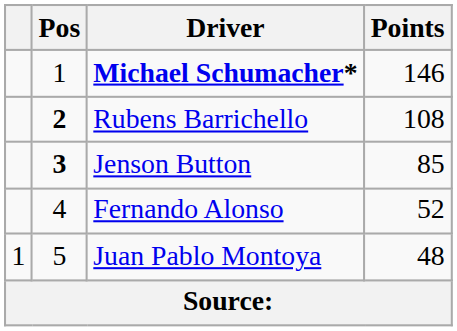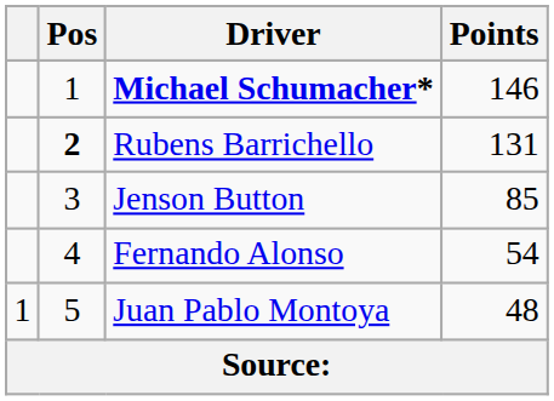 <table class="wikitable" style="font-size: 85%;">
 <tr>
 <th></th>
 <th>Pos</th>
 <th>Driver</th>
 <th>Points</th>
 </tr>
 <tr>
 <td></td>
 <td align="center">1</td>
 <td> <strong><a href='#'>Michael Schumacher</a>*</strong></td>
 <td align="right">146</td>
 </tr>
 <tr>
 <td></td>
 <td align="center"><strong>2</strong></td>
 <td> <a href='#'>Rubens Barrichello</a></td>
-<td align="right">108</td>
+<td align="right">131</td>
 </tr>
 <tr>
 <td></td>
-<td align="center"><strong>3</strong></td>
+<td align="center">3</td>
 <td> <a href='#'>Jenson Button</a></td>
 <td align="right">85</td>
 </tr>
 <tr>
 <td></td>
 <td align="center">4</td>
 <td> <a href='#'>Fernando Alonso</a></td>
-<td align="right">52</td>
+<td align="right">54</td>
 </tr>
 <tr>
 <td> 1</td>
 <td align="center">5</td>
 <td> <a href='#'>Juan Pablo Montoya</a></td>
 <td align="right">48</td>
 </tr>
 <tr>
 <th colspan=4>Source:</th>
 </tr>
 </table>
